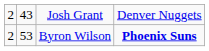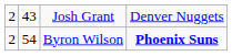 <table class="wikitable">
 <tr style="text-align:center;" bgcolor="">
 <td>2</td>
 <td>43</td>
 <td><a href='#'>Josh Grant</a></td>
 <td><a href='#'>Denver Nuggets</a></td>
 </tr>
 <tr style="text-align:center;" bgcolor="">
 <td>2</td>
-<td>53</td>
+<td>54</td>
 <td><a href='#'>Byron Wilson</a></td>
 <td><strong><a href='#'>Phoenix Suns</a></strong></td>
 </tr>
 </table>
